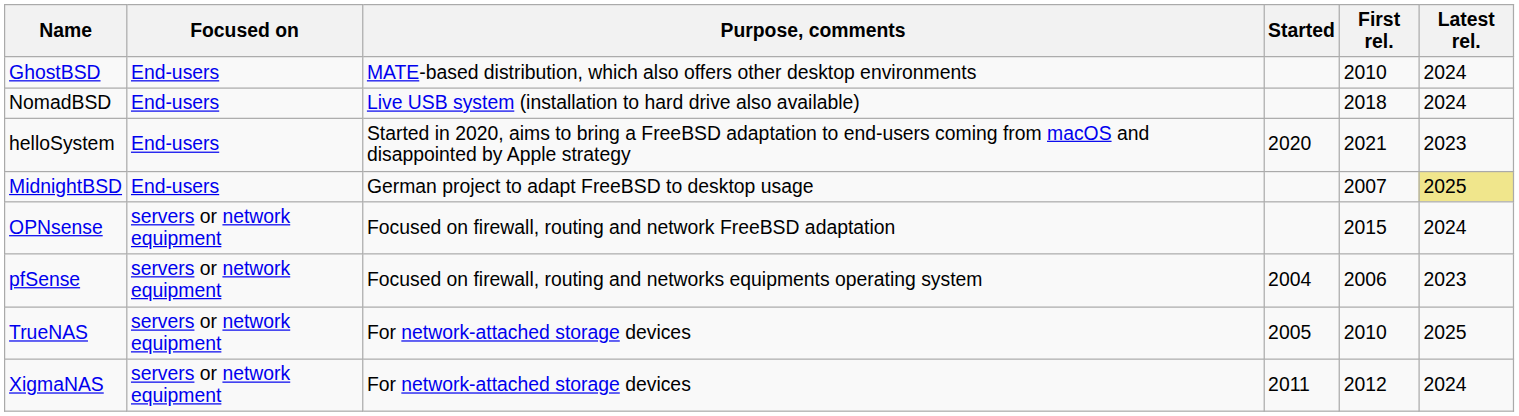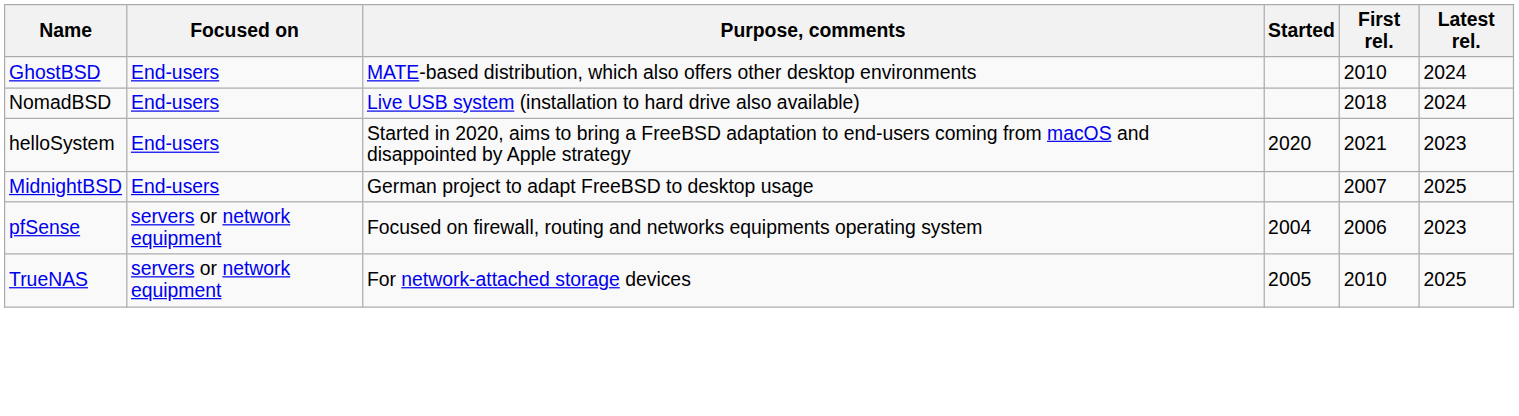 <table class="wikitable sortable">
 <tr>
 <th>Name</th>
 <th>Focused on</th>
 <th>Purpose, comments</th>
 <th>Started</th>
 <th>First rel.</th>
 <th>Latest rel.</th>
 </tr>
 <tr>
 <td><a href='#'>GhostBSD</a></td>
 <td><a href='#'>End-users</a></td>
 <td><a href='#'>MATE</a>-based distribution, which also offers other desktop environments</td>
 <td></td>
 <td>2010</td>
 <td>2024</td>
 </tr>
 <tr>
 <td>NomadBSD</td>
 <td><a href='#'>End-users</a></td>
 <td><a href='#'>Live USB system</a> (installation to hard drive also available)</td>
 <td></td>
 <td>2018</td>
 <td>2024</td>
 </tr>
 <tr>
 <td>helloSystem</td>
 <td><a href='#'>End-users</a></td>
 <td>Started in 2020, aims to bring a FreeBSD adaptation to end-users coming from <a href='#'>macOS</a> and disappointed by Apple strategy</td>
 <td>2020</td>
 <td>2021</td>
 <td>2023</td>
 </tr>
 <tr>
 <td><a href='#'>MidnightBSD</a></td>
 <td><a href='#'>End-users</a></td>
 <td>German project to adapt FreeBSD to desktop usage</td>
 <td></td>
 <td>2007</td>
-<td style="background: khaki;">2025</td>
-</tr>
-<tr>
-<td><a href='#'>OPNsense</a></td>
-<td><a href='#'>servers</a> or <a href='#'>network equipment</a></td>
-<td>Focused on firewall, routing and network FreeBSD adaptation</td>
-<td></td>
-<td>2015</td>
-<td>2024</td>
+<td>2025</td>
 </tr>
 <tr>
 <td><a href='#'>pfSense</a></td>
 <td><a href='#'>servers</a> or <a href='#'>network equipment</a></td>
 <td>Focused on firewall, routing and networks equipments operating system</td>
 <td>2004</td>
 <td>2006</td>
 <td>2023</td>
 </tr>
 <tr>
 <td><a href='#'>TrueNAS</a></td>
 <td><a href='#'>servers</a> or <a href='#'>network equipment</a></td>
 <td>For <a href='#'>network-attached storage</a> devices</td>
 <td>2005</td>
 <td>2010</td>
 <td>2025</td>
 </tr>
-<tr>
-<td><a href='#'>XigmaNAS</a></td>
-<td><a href='#'>servers</a> or <a href='#'>network equipment</a></td>
-<td>For <a href='#'>network-attached storage</a> devices</td>
-<td>2011</td>
-<td>2012</td>
-<td>2024</td>
-</tr>
 </table>
